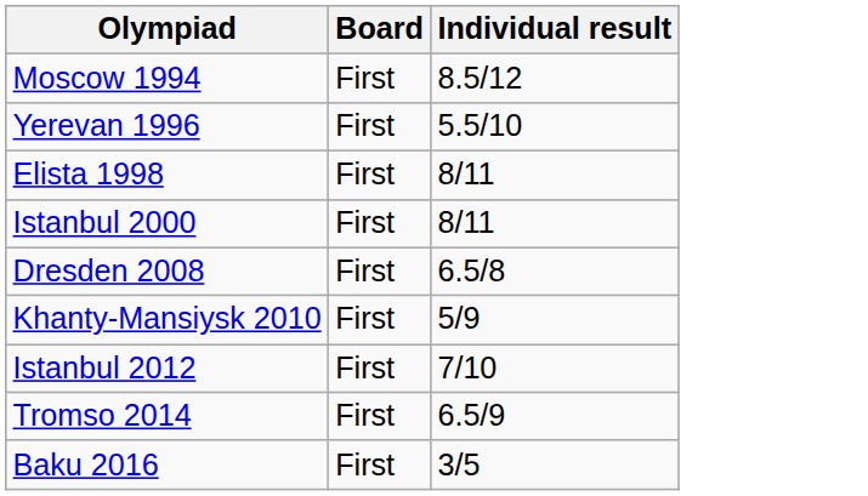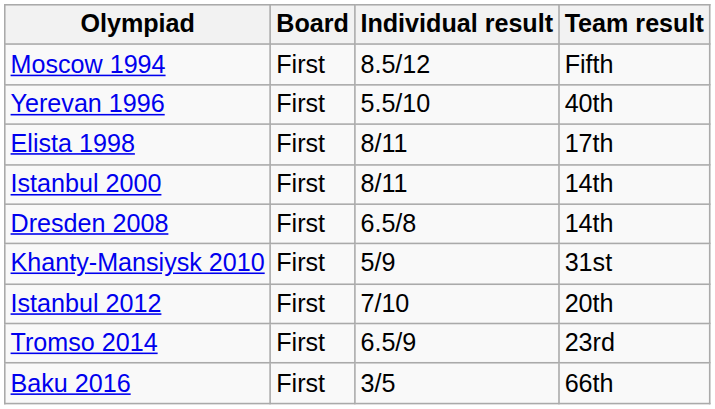 <table class="wikitable">
 <tr>
 <th>Olympiad</th>
 <th>Board</th>
 <th>Individual result</th>
+<th>Team result</th>
 </tr>
 <tr>
 <td><a href='#'>Moscow 1994</a></td>
 <td>First</td>
 <td>8.5/12</td>
+<td>Fifth</td>
 </tr>
 <tr>
 <td><a href='#'>Yerevan 1996</a></td>
 <td>First</td>
 <td>5.5/10</td>
+<td>40th</td>
 </tr>
 <tr>
 <td><a href='#'>Elista 1998</a></td>
 <td>First</td>
 <td>8/11</td>
+<td>17th</td>
 </tr>
 <tr>
 <td><a href='#'>Istanbul 2000</a></td>
 <td>First</td>
 <td>8/11</td>
+<td>14th</td>
 </tr>
 <tr>
 <td><a href='#'>Dresden 2008</a></td>
 <td>First</td>
 <td>6.5/8</td>
+<td>14th</td>
 </tr>
 <tr>
 <td><a href='#'>Khanty-Mansiysk 2010</a></td>
 <td>First</td>
 <td>5/9</td>
+<td>31st</td>
 </tr>
 <tr>
 <td><a href='#'>Istanbul 2012</a></td>
 <td>First</td>
 <td>7/10</td>
+<td>20th</td>
 </tr>
 <tr>
 <td><a href='#'>Tromso 2014</a></td>
 <td>First</td>
 <td>6.5/9</td>
+<td>23rd</td>
 </tr>
 <tr>
 <td><a href='#'>Baku 2016</a></td>
 <td>First</td>
 <td>3/5</td>
+<td>66th</td>
 </tr>
 </table>
